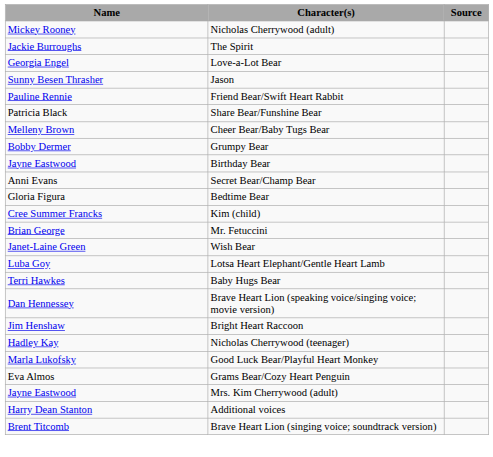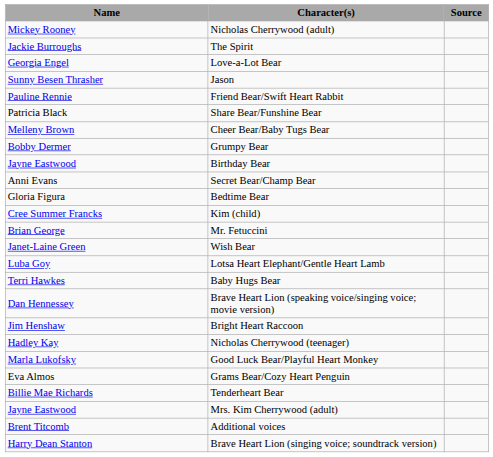 <table class="wikitable" style="margin: 6px;">
 <tr>
 <th style="background:darkGrey; width:300px;">Name</th>
 <th style="background:darkGrey; width:350px;">Character(s)</th>
 <th style="background:darkGrey; width:60px;">Source</th>
 </tr>
 <tr>
 <td><a href='#'>Mickey Rooney</a></td>
 <td>Nicholas Cherrywood (adult)</td>
 <td></td>
 </tr>
 <tr>
 <td><a href='#'>Jackie Burroughs</a></td>
 <td>The Spirit</td>
 <td></td>
 </tr>
 <tr>
 <td><a href='#'>Georgia Engel</a></td>
 <td>Love-a-Lot Bear</td>
 <td></td>
 </tr>
 <tr>
 <td><a href='#'>Sunny Besen Thrasher</a></td>
 <td>Jason</td>
 <td></td>
 </tr>
 <tr>
 <td><a href='#'>Pauline Rennie</a></td>
 <td>Friend Bear/Swift Heart Rabbit</td>
 <td></td>
 </tr>
 <tr>
 <td>Patricia Black</td>
 <td>Share Bear/Funshine Bear</td>
 <td></td>
 </tr>
 <tr>
 <td><a href='#'>Melleny Brown</a></td>
 <td>Cheer Bear/Baby Tugs Bear</td>
 <td></td>
 </tr>
 <tr>
 <td><a href='#'>Bobby Dermer</a></td>
 <td>Grumpy Bear</td>
 <td></td>
 </tr>
 <tr>
 <td><a href='#'>Jayne Eastwood</a></td>
 <td>Birthday Bear</td>
 <td></td>
 </tr>
 <tr>
 <td>Anni Evans</td>
 <td>Secret Bear/Champ Bear</td>
 <td></td>
 </tr>
 <tr>
 <td>Gloria Figura</td>
 <td>Bedtime Bear</td>
 <td></td>
 </tr>
 <tr>
 <td><a href='#'>Cree Summer Francks</a></td>
 <td>Kim (child)</td>
 <td></td>
 </tr>
 <tr>
 <td><a href='#'>Brian George</a></td>
 <td>Mr. Fetuccini</td>
 <td></td>
 </tr>
 <tr>
 <td><a href='#'>Janet-Laine Green</a></td>
 <td>Wish Bear</td>
 <td></td>
 </tr>
 <tr>
 <td><a href='#'>Luba Goy</a></td>
 <td>Lotsa Heart Elephant/Gentle Heart Lamb</td>
 <td></td>
 </tr>
 <tr>
 <td><a href='#'>Terri Hawkes</a></td>
 <td>Baby Hugs Bear</td>
 <td></td>
 </tr>
 <tr>
 <td><a href='#'>Dan Hennessey</a></td>
 <td>Brave Heart Lion (speaking voice/singing voice; movie version)</td>
 <td></td>
 </tr>
 <tr>
 <td><a href='#'>Jim Henshaw</a></td>
 <td>Bright Heart Raccoon</td>
 <td></td>
 </tr>
 <tr>
 <td><a href='#'>Hadley Kay</a></td>
 <td>Nicholas Cherrywood (teenager)</td>
 <td></td>
 </tr>
 <tr>
 <td><a href='#'>Marla Lukofsky</a></td>
 <td>Good Luck Bear/Playful Heart Monkey</td>
 <td></td>
 </tr>
 <tr>
 <td>Eva Almos</td>
 <td>Grams Bear/Cozy Heart Penguin</td>
 <td></td>
 </tr>
 <tr>
+<td><a href='#'>Billie Mae Richards</a></td>
+<td>Tenderheart Bear</td>
+<td></td>
+</tr>
+<tr>
 <td><a href='#'>Jayne Eastwood</a></td>
 <td>Mrs. Kim Cherrywood (adult)</td>
 <td></td>
 </tr>
 <tr>
-<td><a href='#'>Harry Dean Stanton</a></td>
+<td><a href='#'>Brent Titcomb</a></td>
 <td>Additional voices</td>
 <td></td>
 </tr>
 <tr>
-<td><a href='#'>Brent Titcomb</a></td>
+<td><a href='#'>Harry Dean Stanton</a></td>
 <td>Brave Heart Lion (singing voice; soundtrack version)</td>
 <td></td>
 </tr>
 </table>
